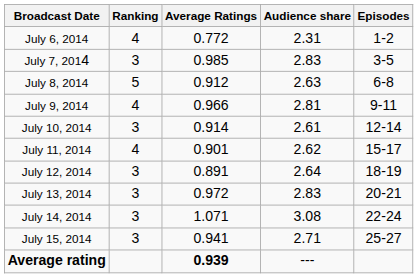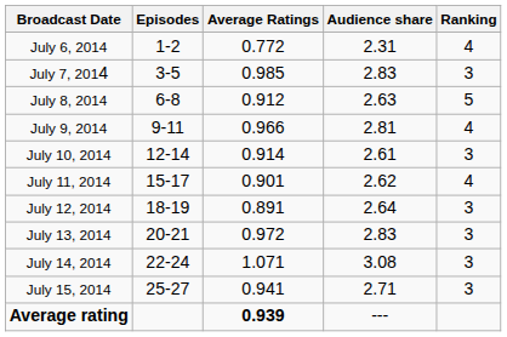 <table class="wikitable">
 <tr align="center">
 <th><small>Broadcast Date</small></th>
-<th><small>Ranking</small></th>
+<th><small>Episodes</small></th>
 <th><small>Average Ratings</small></th>
 <th><small>Audience share</small></th>
-<th><small>Episodes</small></th>
+<th><small>Ranking</small></th>
 </tr>
 <tr align="center">
 <td><small>July 6, 2014</small></td>
-<td>4</td>
+<td>1-2</td>
 <td>0.772</td>
 <td>2.31</td>
-<td>1-2</td>
+<td>4</td>
 </tr>
 <tr align="center">
 <td><small>July 7, 201</small>4</td>
-<td>3</td>
+<td>3-5</td>
 <td>0.985</td>
 <td>2.83</td>
-<td>3-5</td>
+<td>3</td>
 </tr>
 <tr align="center">
 <td><small>July 8, 2014</small></td>
-<td>5</td>
+<td>6-8</td>
 <td>0.912</td>
 <td>2.63</td>
-<td>6-8</td>
+<td>5</td>
 </tr>
 <tr align="center">
 <td><small>July 9, 2014</small></td>
-<td>4</td>
+<td>9-11</td>
 <td>0.966</td>
 <td>2.81</td>
-<td>9-11</td>
+<td>4</td>
 </tr>
 <tr align="center">
 <td><small>July 10, 2014</small></td>
-<td>3</td>
+<td>12-14</td>
 <td>0.914</td>
 <td>2.61</td>
-<td>12-14</td>
+<td>3</td>
 </tr>
 <tr align="center">
 <td><small>July 11, 2014</small></td>
-<td>4</td>
+<td>15-17</td>
 <td>0.901</td>
 <td>2.62</td>
-<td>15-17</td>
+<td>4</td>
 </tr>
 <tr align="center">
 <td><small>July 12, 2014</small></td>
-<td>3</td>
+<td>18-19</td>
 <td>0.891</td>
 <td>2.64</td>
-<td>18-19</td>
+<td>3</td>
 </tr>
 <tr align="center">
 <td><small>July 13, 2014</small></td>
-<td>3</td>
+<td>20-21</td>
 <td>0.972</td>
 <td>2.83</td>
-<td>20-21</td>
+<td>3</td>
 </tr>
 <tr align="center">
 <td><small>July 14, 2014</small></td>
-<td>3</td>
+<td>22-24</td>
 <td>1.071</td>
 <td>3.08</td>
-<td>22-24</td>
+<td>3</td>
 </tr>
 <tr align="center">
 <td><small>July 15, 2014</small></td>
-<td>3</td>
+<td>25-27</td>
 <td>0.941</td>
 <td>2.71</td>
-<td>25-27</td>
+<td>3</td>
 </tr>
 <tr align="center">
 <td><strong>Average rating</strong></td>
 <td></td>
 <td><strong>0.939</strong></td>
 <td>---</td>
 <td></td>
 </tr>
 </table>
